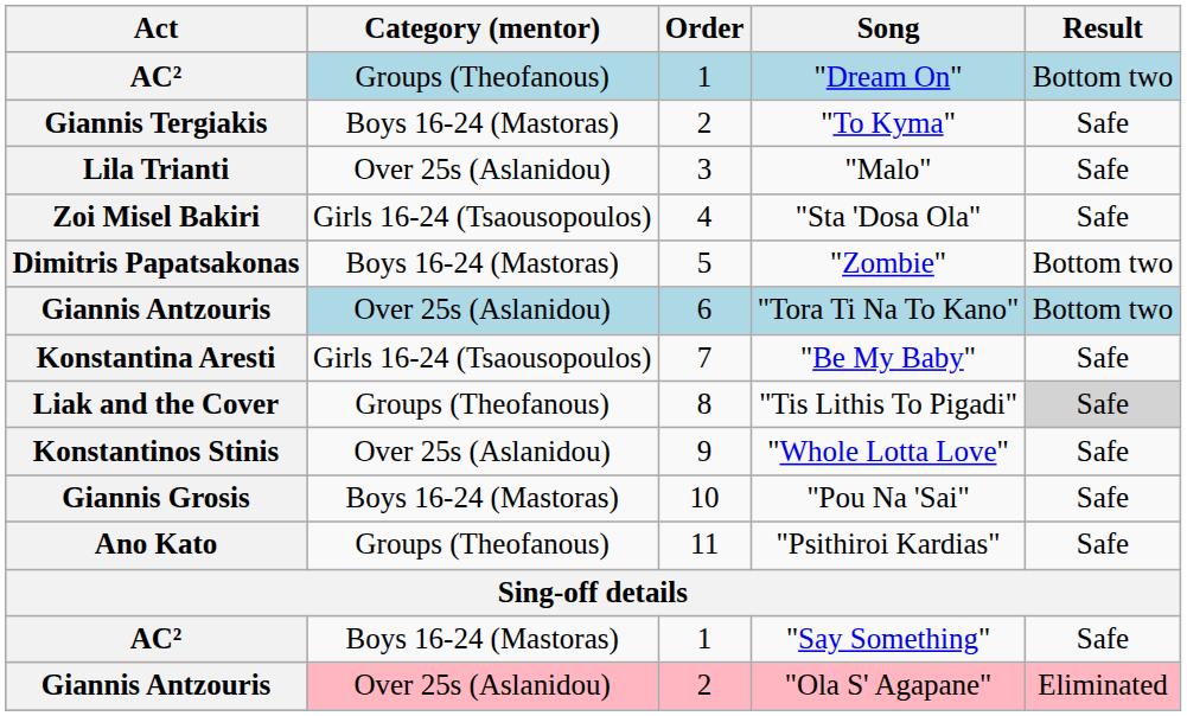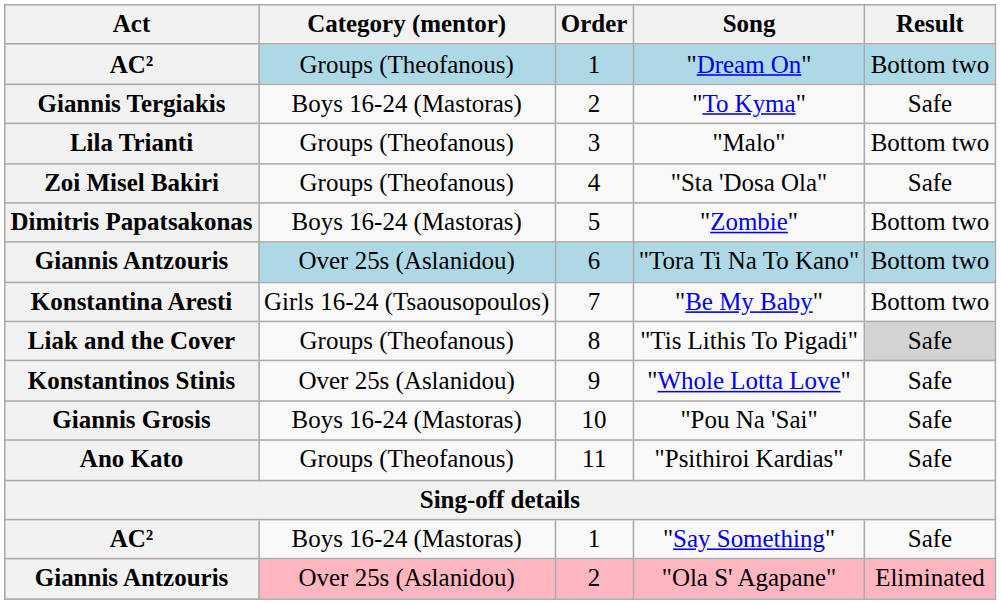 <table class="wikitable plainrowheaders" style="text-align:center;">
 <tr>
 <th scope="col">Act</th>
 <th scope="col">Category (mentor)</th>
 <th scope="col">Order</th>
 <th scope="col">Song</th>
 <th scope="col">Result</th>
 </tr>
 <tr style="background:lightblue;">
 <th scope="row">AC²</th>
 <td>Groups (Theofanous)</td>
 <td>1</td>
 <td>"<a href='#'>Dream On</a>"</td>
 <td>Bottom two</td>
 </tr>
 <tr>
 <th scope="row">Giannis Tergiakis</th>
 <td>Boys 16-24 (Mastoras)</td>
 <td>2</td>
 <td>"<a href='#'>To Kyma</a>"</td>
 <td>Safe</td>
 </tr>
 <tr>
 <th scope="row">Lila Trianti</th>
-<td>Over 25s (Aslanidou)</td>
+<td>Groups (Theofanous)</td>
 <td>3</td>
 <td>"Malo"</td>
-<td>Safe</td>
+<td>Bottom two</td>
 </tr>
 <tr>
 <th scope="row">Zoi Misel Bakiri</th>
-<td>Girls 16-24 (Tsaousopoulos)</td>
+<td>Groups (Theofanous)</td>
 <td>4</td>
 <td>"Sta 'Dosa Ola"</td>
 <td>Safe</td>
 </tr>
 <tr>
 <th scope="row">Dimitris Papatsakonas</th>
 <td>Boys 16-24 (Mastoras)</td>
 <td>5</td>
 <td>"<a href='#'>Zombie</a>"</td>
 <td>Bottom two</td>
 </tr>
 <tr style="background:lightblue;">
 <th scope="row">Giannis Antzouris</th>
 <td>Over 25s (Aslanidou)</td>
 <td>6</td>
 <td>"Tora Ti Na To Kano"</td>
 <td>Bottom two</td>
 </tr>
 <tr>
 <th scope="row">Konstantina Aresti</th>
 <td>Girls 16-24 (Tsaousopoulos)</td>
 <td>7</td>
 <td>"<a href='#'>Be My Baby</a>"</td>
-<td>Safe</td>
+<td>Bottom two</td>
 </tr>
 <tr>
 <th scope="row">Liak and the Cover</th>
 <td>Groups (Theofanous)</td>
 <td>8</td>
 <td>"Tis Lithis To Pigadi"</td>
 <td style="background: lightgrey;">Safe</td>
 </tr>
 <tr>
 <th scope="row">Konstantinos Stinis</th>
 <td>Over 25s (Aslanidou)</td>
 <td>9</td>
 <td>"<a href='#'>Whole Lotta Love</a>"</td>
 <td>Safe</td>
 </tr>
 <tr>
 <th scope="row">Giannis Grosis</th>
 <td>Boys 16-24 (Mastoras)</td>
 <td>10</td>
 <td>"Pou Na 'Sai"</td>
 <td>Safe</td>
 </tr>
 <tr>
 <th scope="row">Ano Kato</th>
 <td>Groups (Theofanous)</td>
 <td>11</td>
 <td>"Psithiroi Kardias"</td>
 <td>Safe</td>
 </tr>
 <tr>
 <th colspan="5">Sing-off details</th>
 </tr>
 <tr>
 <th scope="row">AC²</th>
 <td>Boys 16-24 (Mastoras)</td>
 <td>1</td>
 <td>"<a href='#'>Say Something</a>"</td>
 <td>Safe</td>
 </tr>
 <tr style="background:lightpink;">
 <th scope="row">Giannis Antzouris</th>
 <td>Over 25s (Aslanidou)</td>
 <td>2</td>
 <td>"Ola S' Agapane"</td>
 <td>Eliminated</td>
 </tr>
 </table>
